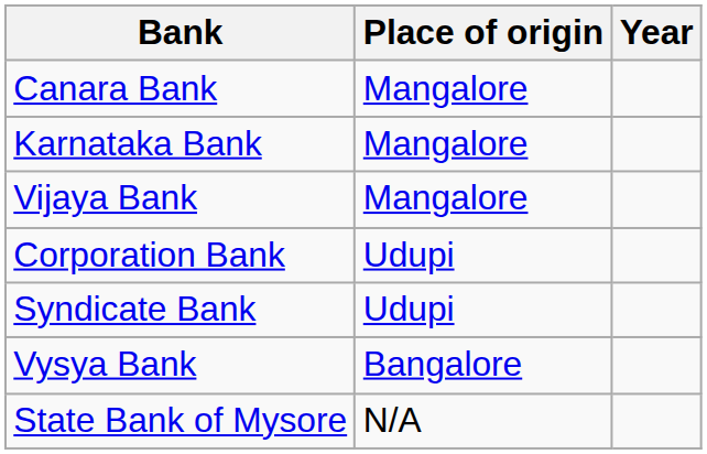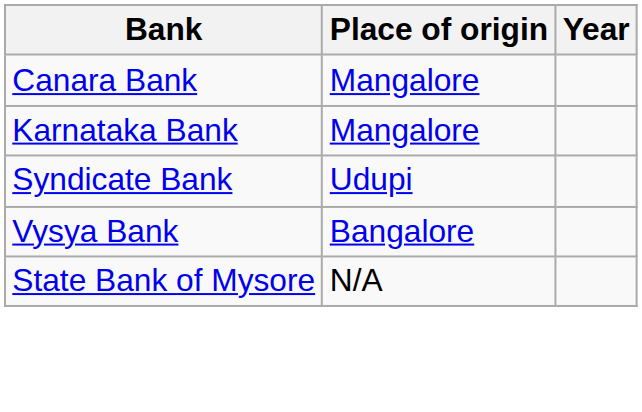 <table class="wikitable sortable">
 <tr>
 <th>Bank</th>
 <th>Place of origin</th>
 <th>Year</th>
 </tr>
 <tr>
 <td><a href='#'>Canara Bank</a></td>
 <td><a href='#'>Mangalore</a></td>
 <td></td>
 </tr>
 <tr>
 <td><a href='#'>Karnataka Bank</a></td>
 <td><a href='#'>Mangalore</a></td>
-<td></td>
-</tr>
-<tr>
-<td><a href='#'>Vijaya Bank</a></td>
-<td><a href='#'>Mangalore</a></td>
-<td></td>
-</tr>
-<tr>
-<td><a href='#'>Corporation Bank</a></td>
-<td><a href='#'>Udupi</a></td>
 <td></td>
 </tr>
 <tr>
 <td><a href='#'>Syndicate Bank</a></td>
 <td><a href='#'>Udupi</a></td>
 <td></td>
 </tr>
 <tr>
 <td><a href='#'>Vysya Bank</a></td>
 <td><a href='#'>Bangalore</a></td>
 <td></td>
 </tr>
 <tr>
 <td><a href='#'>State Bank of Mysore</a></td>
 <td>N/A</td>
 <td></td>
 </tr>
 </table>
